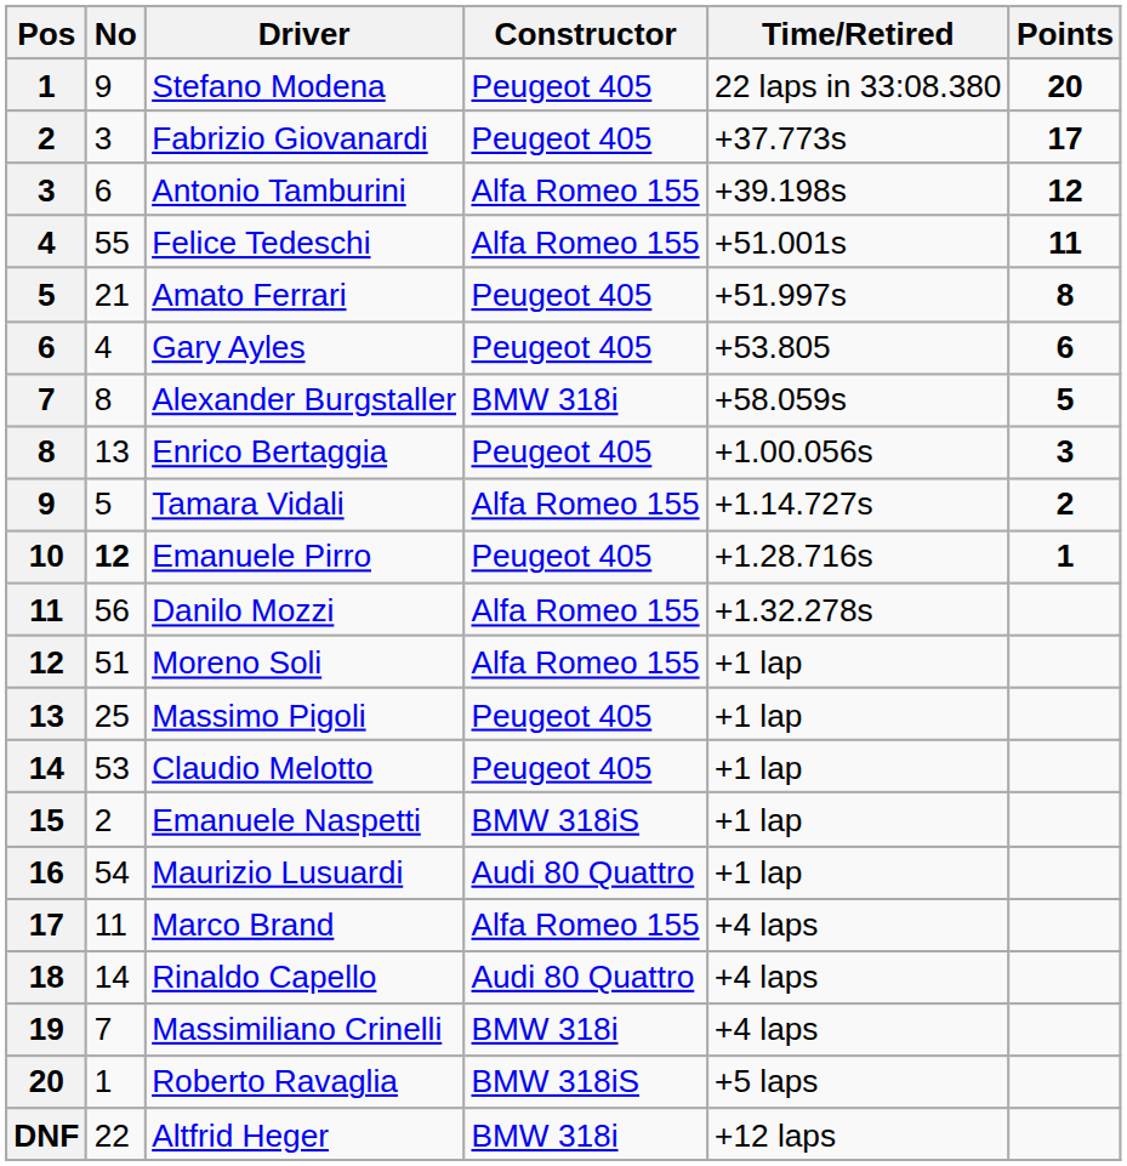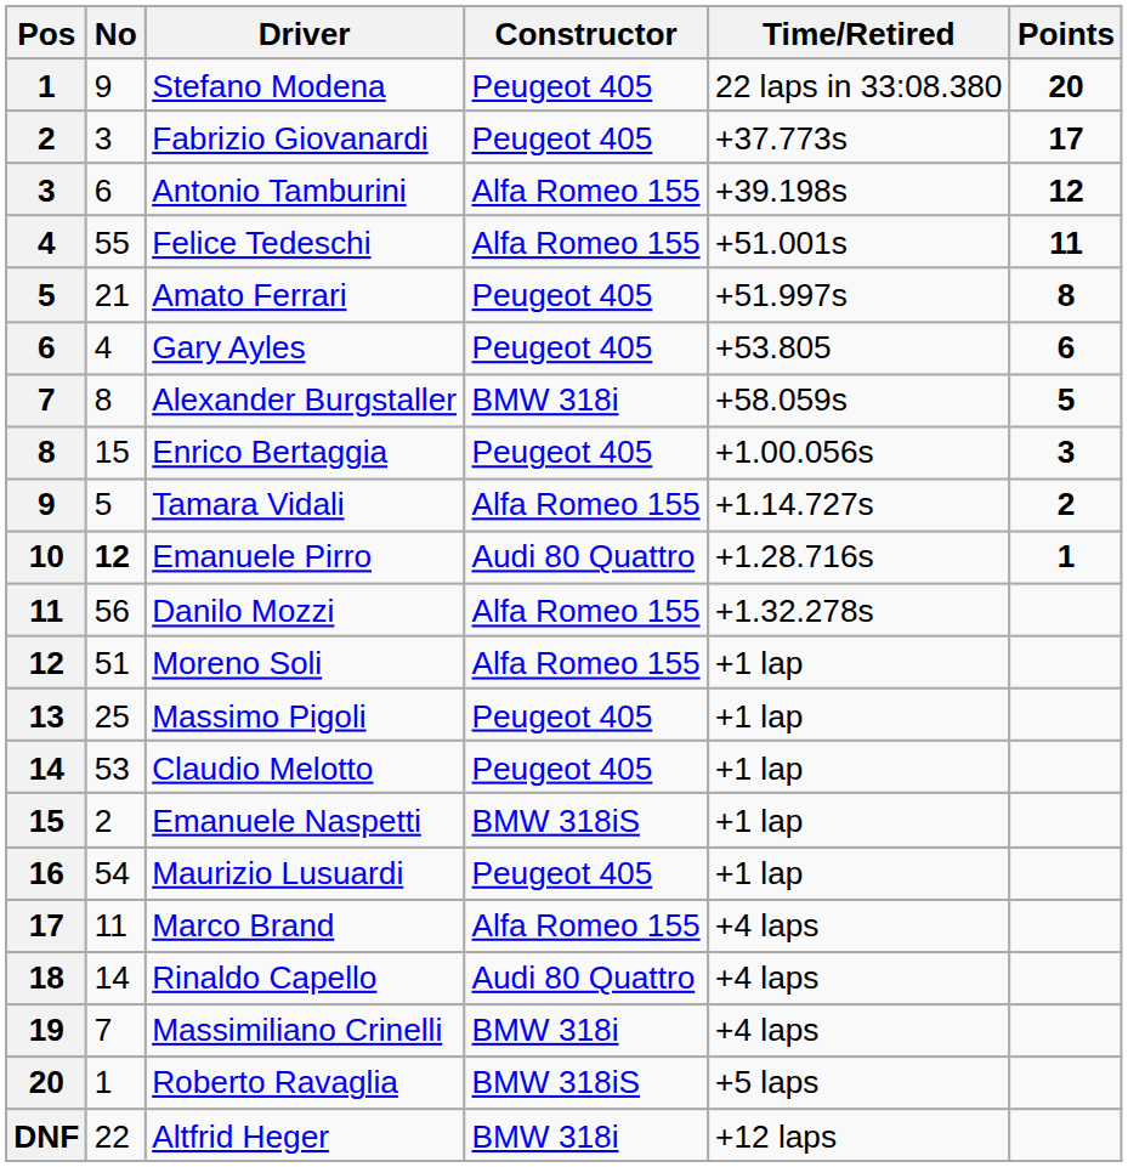 <table class="wikitable" style="font-size: 80%;">
 <tr>
 <th>Pos</th>
 <th>No</th>
 <th>Driver</th>
 <th>Constructor</th>
 <th>Time/Retired</th>
 <th>Points</th>
 </tr>
 <tr>
 <th>1</th>
 <td>9</td>
 <td> <a href='#'>Stefano Modena</a></td>
 <td><a href='#'>Peugeot 405</a></td>
 <td>22 laps in 33:08.380</td>
 <td align=center><strong>20</strong></td>
 </tr>
 <tr>
 <th>2</th>
 <td>3</td>
 <td> <a href='#'>Fabrizio Giovanardi</a></td>
 <td><a href='#'>Peugeot 405</a></td>
 <td>+37.773s</td>
 <td align=center><strong>17</strong></td>
 </tr>
 <tr>
 <th>3</th>
 <td>6</td>
 <td> <a href='#'>Antonio Tamburini</a></td>
 <td><a href='#'>Alfa Romeo 155</a></td>
 <td>+39.198s</td>
 <td align=center><strong>12</strong></td>
 </tr>
 <tr>
 <th>4</th>
 <td>55</td>
 <td> <a href='#'>Felice Tedeschi</a></td>
 <td><a href='#'>Alfa Romeo 155</a></td>
 <td>+51.001s</td>
 <td align=center><strong>11</strong></td>
 </tr>
 <tr>
 <th>5</th>
 <td>21</td>
 <td> <a href='#'>Amato Ferrari</a></td>
 <td><a href='#'>Peugeot 405</a></td>
 <td>+51.997s</td>
 <td align=center><strong>8</strong></td>
 </tr>
 <tr>
 <th>6</th>
 <td>4</td>
 <td> <a href='#'>Gary Ayles</a></td>
 <td><a href='#'>Peugeot 405</a></td>
 <td>+53.805</td>
 <td align=center><strong>6</strong></td>
 </tr>
 <tr>
 <th>7</th>
 <td>8</td>
 <td> <a href='#'> Alexander Burgstaller</a></td>
 <td><a href='#'>BMW 318i</a></td>
 <td>+58.059s</td>
 <td align=center><strong>5</strong></td>
 </tr>
 <tr>
 <th>8</th>
-<td>13</td>
+<td>15</td>
 <td> <a href='#'>Enrico Bertaggia</a></td>
 <td><a href='#'>Peugeot 405</a></td>
 <td>+1.00.056s</td>
 <td align=center><strong>3</strong></td>
 </tr>
 <tr>
 <th>9</th>
 <td>5</td>
 <td> <a href='#'>Tamara Vidali</a></td>
 <td><a href='#'>Alfa Romeo 155</a></td>
 <td>+1.14.727s</td>
 <td align=center><strong>2</strong></td>
 </tr>
 <tr>
 <th>10</th>
 <td><strong>12</strong></td>
 <td> <a href='#'>Emanuele Pirro</a></td>
-<td><a href='#'>Peugeot 405</a></td>
+<td><a href='#'>Audi 80 Quattro</a></td>
 <td>+1.28.716s</td>
 <td align=center><strong>1</strong></td>
 </tr>
 <tr>
 <th>11</th>
 <td>56</td>
 <td> <a href='#'>Danilo Mozzi</a></td>
 <td><a href='#'>Alfa Romeo 155</a></td>
 <td>+1.32.278s</td>
 <td></td>
 </tr>
 <tr>
 <th>12</th>
 <td>51</td>
 <td> <a href='#'>Moreno Soli</a></td>
 <td><a href='#'>Alfa Romeo 155</a></td>
 <td>+1 lap</td>
 <td></td>
 </tr>
 <tr>
 <th>13</th>
 <td>25</td>
 <td> <a href='#'>Massimo Pigoli</a></td>
 <td><a href='#'>Peugeot 405</a></td>
 <td>+1 lap</td>
 <td></td>
 </tr>
 <tr>
 <th>14</th>
 <td>53</td>
 <td> <a href='#'>Claudio Melotto</a></td>
 <td><a href='#'>Peugeot 405</a></td>
 <td>+1 lap</td>
 <td></td>
 </tr>
 <tr>
 <th>15</th>
 <td>2</td>
 <td> <a href='#'>Emanuele Naspetti</a></td>
 <td><a href='#'>BMW 318iS</a></td>
 <td>+1 lap</td>
 <td></td>
 </tr>
 <tr>
 <th>16</th>
 <td>54</td>
 <td> <a href='#'>Maurizio Lusuardi</a></td>
-<td><a href='#'>Audi 80 Quattro</a></td>
+<td><a href='#'>Peugeot 405</a></td>
 <td>+1 lap</td>
 <td></td>
 </tr>
 <tr>
 <th>17</th>
 <td>11</td>
 <td> <a href='#'>Marco Brand</a></td>
 <td><a href='#'>Alfa Romeo 155</a></td>
 <td>+4 laps</td>
 <td></td>
 </tr>
 <tr>
 <th>18</th>
 <td>14</td>
 <td> <a href='#'>Rinaldo Capello</a></td>
 <td><a href='#'>Audi 80 Quattro</a></td>
 <td>+4 laps</td>
 <td></td>
 </tr>
 <tr>
 <th>19</th>
 <td>7</td>
 <td> <a href='#'>Massimiliano Crinelli</a></td>
 <td><a href='#'>BMW 318i</a></td>
 <td>+4 laps</td>
 <td></td>
 </tr>
 <tr>
 <th>20</th>
 <td>1</td>
 <td> <a href='#'>Roberto Ravaglia</a></td>
 <td><a href='#'>BMW 318iS</a></td>
 <td>+5 laps</td>
 <td></td>
 </tr>
 <tr>
 <th>DNF</th>
 <td>22</td>
 <td> <a href='#'>Altfrid Heger</a></td>
 <td><a href='#'>BMW 318i</a></td>
 <td>+12 laps</td>
 <td></td>
 </tr>
 <tr>
 </tr>
 </table>
